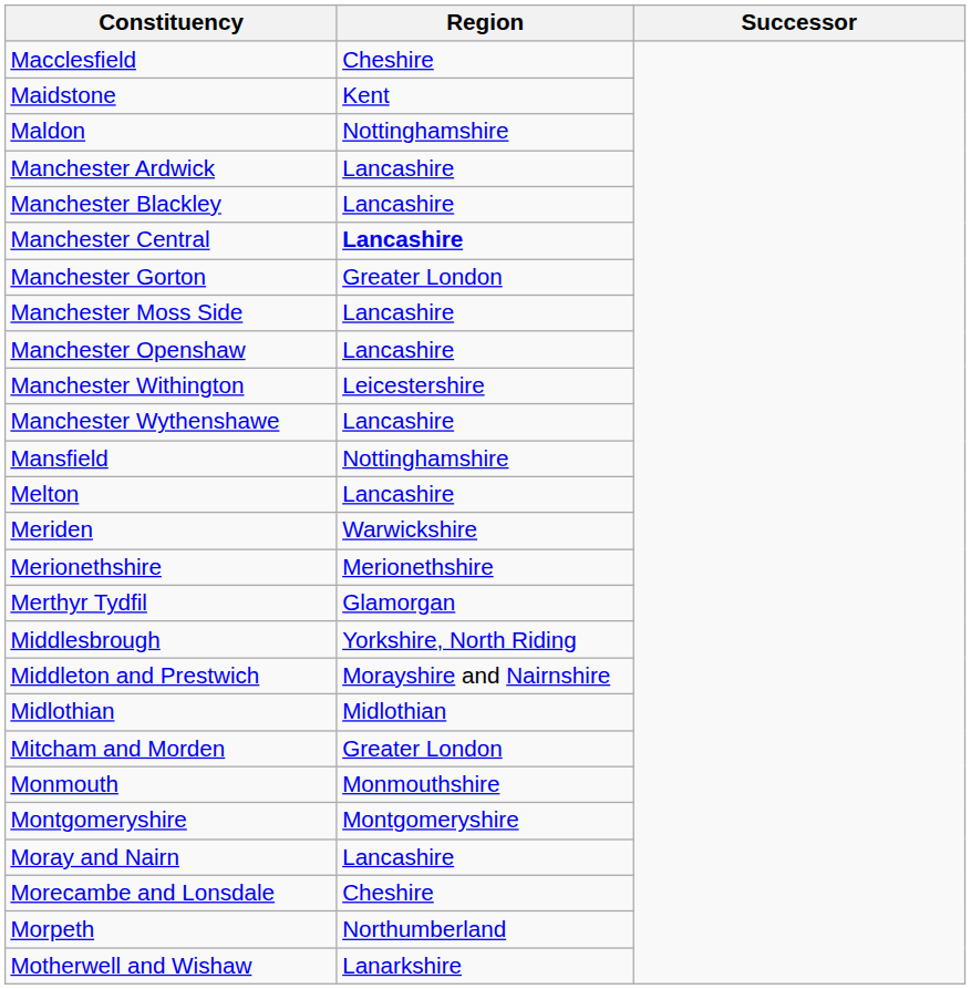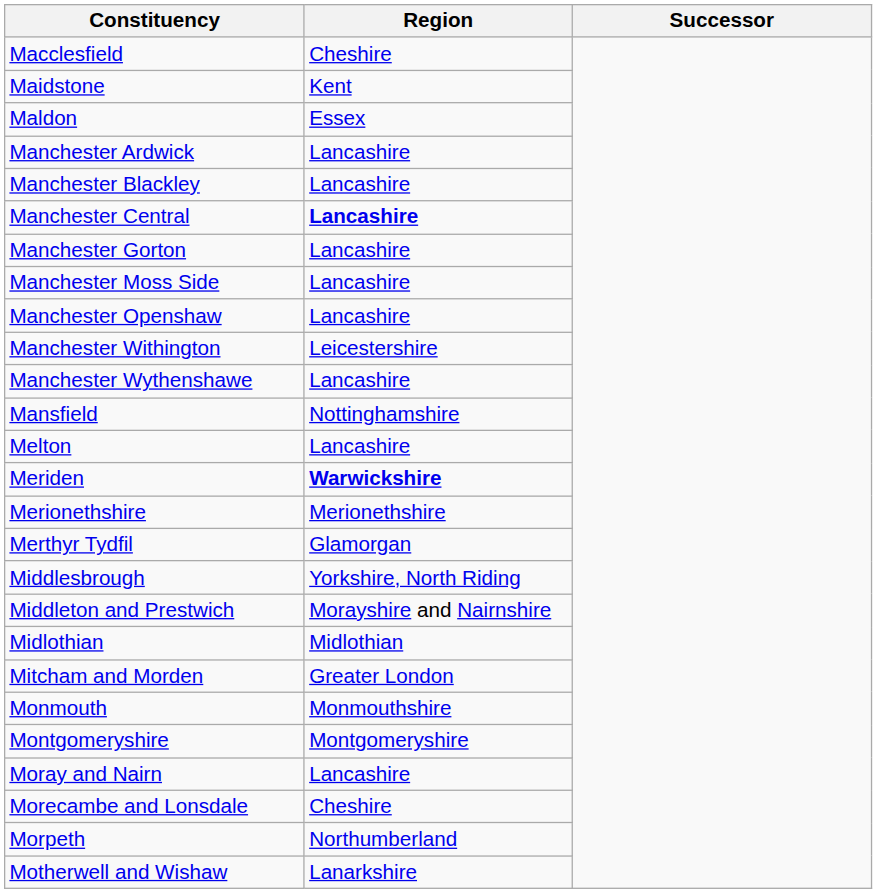 <table class="wikitable">
 <tr>
 <th width="225px">Constituency</th>
 <th width="200px">Region</th>
 <th width="225px">Successor</th>
 </tr>
 <tr>
 <td><a href='#'>Macclesfield</a></td>
 <td><a href='#'>Cheshire</a></td>
 </tr>
 <tr>
 <td><a href='#'>Maidstone</a></td>
 <td><a href='#'>Kent</a></td>
 </tr>
 <tr>
 <td><a href='#'>Maldon</a></td>
-<td><a href='#'>Nottinghamshire</a></td>
+<td><a href='#'>Essex</a></td>
 </tr>
 <tr>
 <td><a href='#'>Manchester Ardwick</a></td>
 <td><a href='#'>Lancashire</a></td>
 </tr>
 <tr>
 <td><a href='#'>Manchester Blackley</a></td>
 <td><a href='#'>Lancashire</a></td>
 </tr>
 <tr>
 <td><a href='#'>Manchester Central</a></td>
 <td><strong><a href='#'>Lancashire</a></strong></td>
 </tr>
 <tr>
 <td><a href='#'>Manchester Gorton</a></td>
-<td><a href='#'>Greater London</a></td>
+<td><a href='#'>Lancashire</a></td>
 </tr>
 <tr>
 <td><a href='#'>Manchester Moss Side</a></td>
 <td><a href='#'>Lancashire</a></td>
 </tr>
 <tr>
 <td><a href='#'>Manchester Openshaw</a></td>
 <td><a href='#'>Lancashire</a></td>
 </tr>
 <tr>
 <td><a href='#'>Manchester Withington</a></td>
 <td><a href='#'>Leicestershire</a></td>
 </tr>
 <tr>
 <td><a href='#'>Manchester Wythenshawe</a></td>
 <td><a href='#'>Lancashire</a></td>
 </tr>
 <tr>
 <td><a href='#'>Mansfield</a></td>
 <td><a href='#'>Nottinghamshire</a></td>
 </tr>
 <tr>
 <td><a href='#'>Melton</a></td>
 <td><a href='#'>Lancashire</a></td>
 </tr>
 <tr>
 <td><a href='#'>Meriden</a></td>
-<td><a href='#'>Warwickshire</a></td>
+<td><strong><a href='#'>Warwickshire</a></strong></td>
 </tr>
 <tr>
 <td><a href='#'>Merionethshire</a></td>
 <td><a href='#'>Merionethshire</a></td>
 </tr>
 <tr>
 <td><a href='#'>Merthyr Tydfil</a></td>
 <td><a href='#'>Glamorgan</a></td>
 </tr>
 <tr>
 <td><a href='#'>Middlesbrough</a></td>
 <td><a href='#'>Yorkshire, North Riding</a></td>
 </tr>
 <tr>
 <td><a href='#'>Middleton and Prestwich</a></td>
 <td><a href='#'>Morayshire</a> and <a href='#'>Nairnshire</a></td>
 </tr>
 <tr>
 <td><a href='#'>Midlothian</a></td>
 <td><a href='#'>Midlothian</a></td>
 </tr>
 <tr>
 <td><a href='#'>Mitcham and Morden</a></td>
 <td><a href='#'>Greater London</a></td>
 </tr>
 <tr>
 <td><a href='#'>Monmouth</a></td>
 <td><a href='#'>Monmouthshire</a></td>
 </tr>
 <tr>
 <td><a href='#'>Montgomeryshire</a></td>
 <td><a href='#'>Montgomeryshire</a></td>
 </tr>
 <tr>
 <td><a href='#'>Moray and Nairn</a></td>
 <td><a href='#'>Lancashire</a></td>
 </tr>
 <tr>
 <td><a href='#'>Morecambe and Lonsdale</a></td>
 <td><a href='#'>Cheshire</a></td>
 </tr>
 <tr>
 <td><a href='#'>Morpeth</a></td>
 <td><a href='#'>Northumberland</a></td>
 </tr>
 <tr>
 <td><a href='#'>Motherwell and Wishaw</a></td>
 <td><a href='#'>Lanarkshire</a></td>
 </tr>
 </table>
